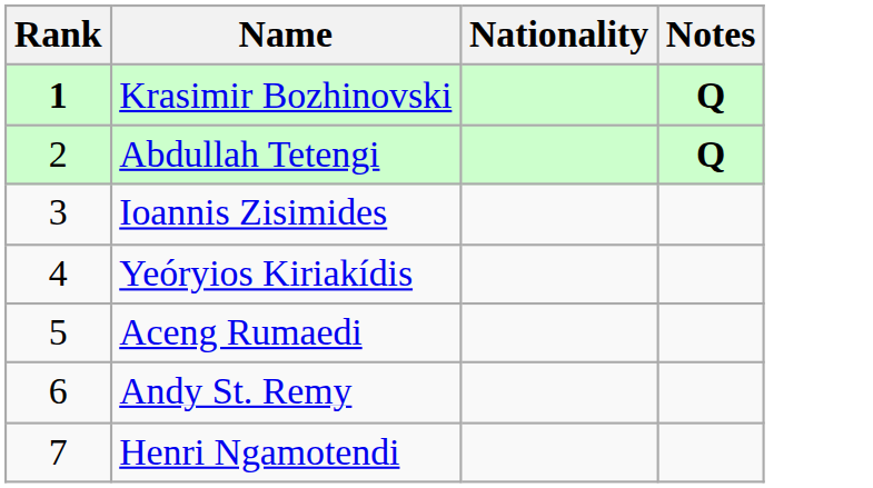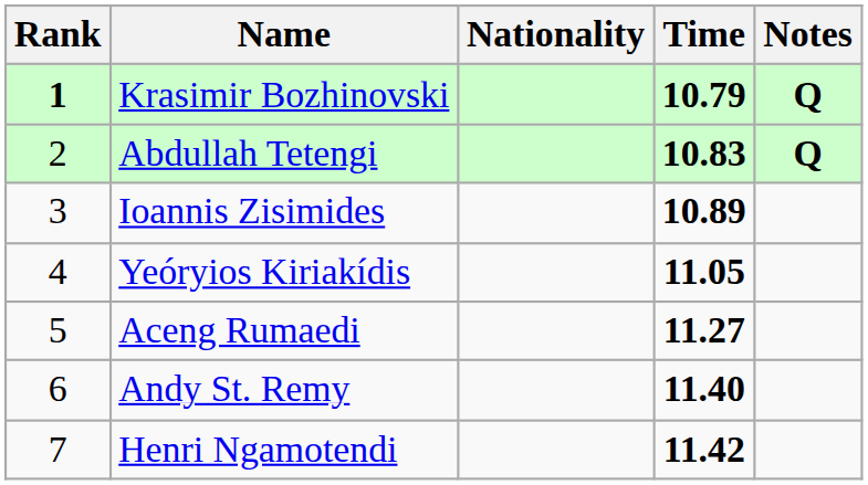 <table class="wikitable sortable" style="text-align:center">
 <tr>
 <th>Rank</th>
 <th>Name</th>
 <th>Nationality</th>
+<th>Time</th>
 <th>Notes</th>
 </tr>
 <tr bgcolor=ccffcc>
 <td><strong>1</strong></td>
 <td align=left><a href='#'>Krasimir Bozhinovski</a></td>
 <td align=left></td>
+<td><strong>10.79</strong></td>
 <td><strong>Q</strong></td>
 </tr>
 <tr bgcolor=ccffcc>
 <td>2</td>
 <td align=left><a href='#'>Abdullah Tetengi</a></td>
 <td align=left></td>
+<td><strong>10.83</strong></td>
 <td><strong>Q</strong></td>
 </tr>
 <tr>
 <td>3</td>
 <td align=left><a href='#'>Ioannis Zisimides</a></td>
 <td align=left></td>
+<td><strong>10.89</strong></td>
 <td></td>
 </tr>
 <tr>
 <td>4</td>
 <td align=left><a href='#'>Yeóryios Kiriakídis</a></td>
 <td align=left></td>
+<td><strong>11.05</strong></td>
 <td></td>
 </tr>
 <tr>
 <td>5</td>
 <td align=left><a href='#'>Aceng Rumaedi</a></td>
 <td align=left></td>
+<td><strong>11.27</strong></td>
 <td></td>
 </tr>
 <tr>
 <td>6</td>
 <td align=left><a href='#'>Andy St. Remy</a></td>
 <td align=left></td>
+<td><strong>11.40</strong></td>
 <td></td>
 </tr>
 <tr>
 <td>7</td>
 <td align=left><a href='#'>Henri Ngamotendi</a></td>
 <td align=left></td>
+<td><strong>11.42</strong></td>
 <td></td>
 </tr>
 </table>
